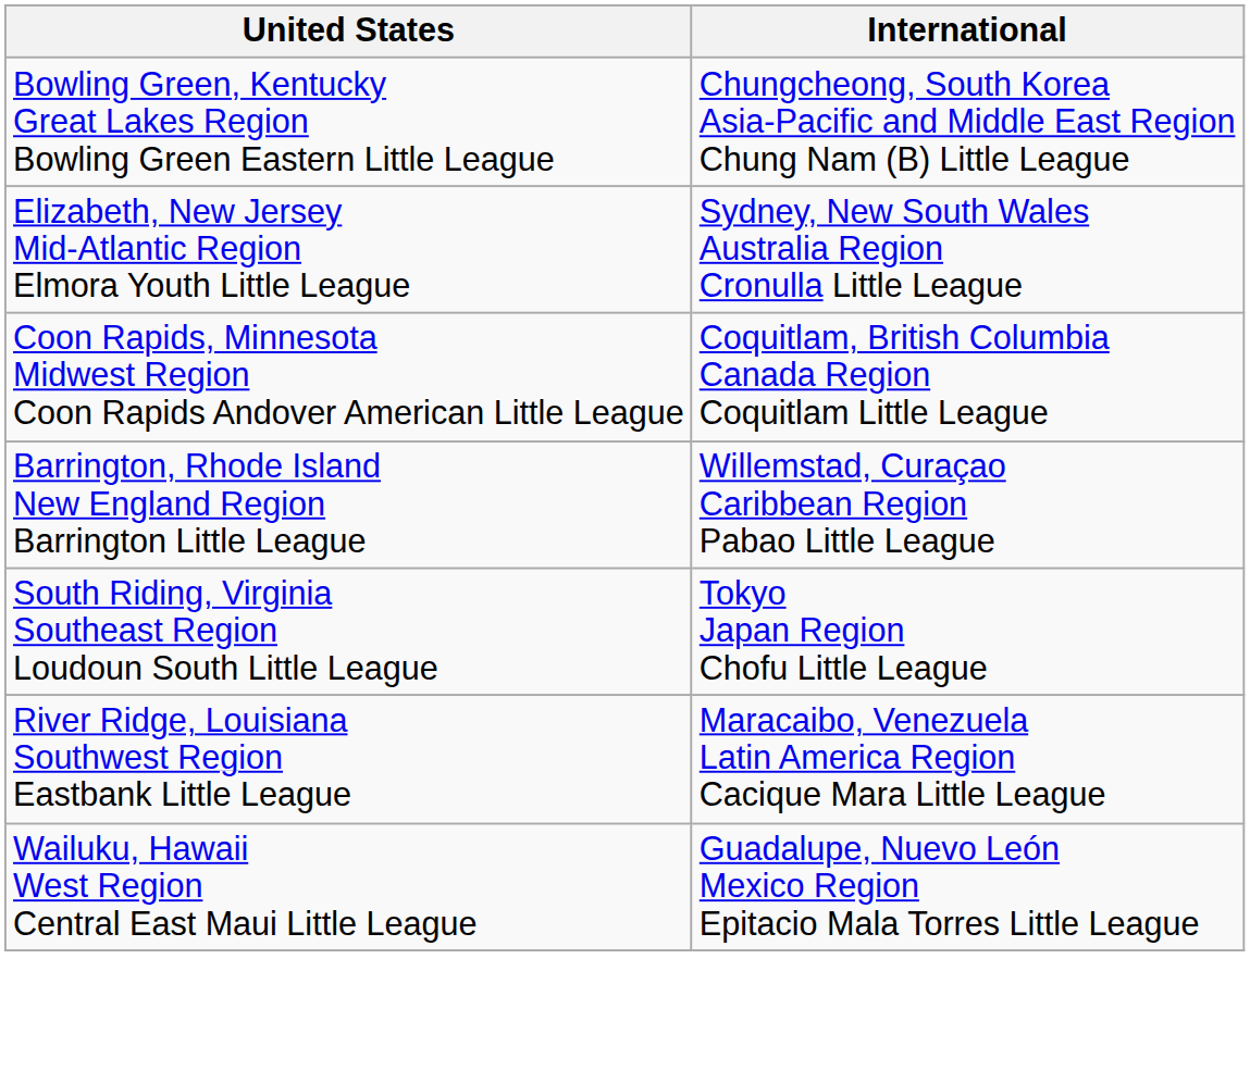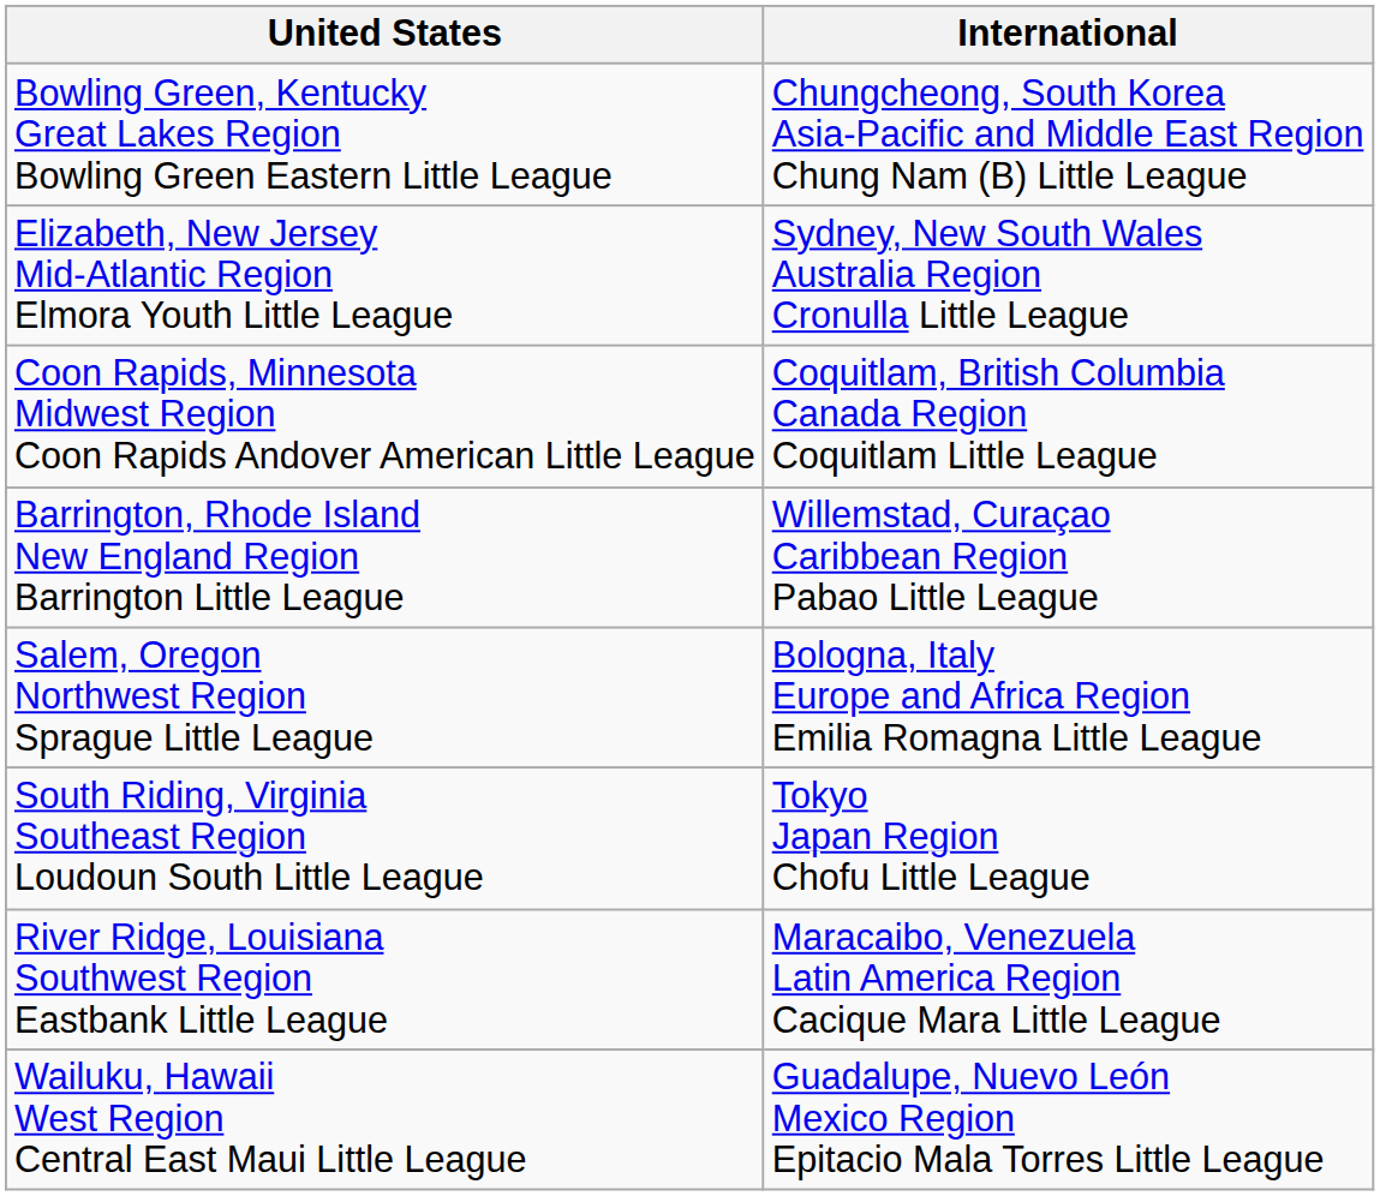 <table class="wikitable">
 <tr>
 <th>United States</th>
 <th>International</th>
 </tr>
 <tr>
 <td> <a href='#'>Bowling Green, Kentucky</a><br><a href='#'>Great Lakes Region</a><br> Bowling Green Eastern Little League</td>
 <td> <a href='#'>Chungcheong, South Korea</a><br><a href='#'>Asia-Pacific and Middle East Region</a><br>Chung Nam (B) Little League</td>
 </tr>
 <tr>
 <td> <a href='#'>Elizabeth, New Jersey</a><br> <a href='#'>Mid-Atlantic Region</a><br>Elmora Youth Little League</td>
 <td> <a href='#'>Sydney, New South Wales</a><br> <a href='#'>Australia Region</a> <br> <a href='#'>Cronulla</a> Little League</td>
 </tr>
 <tr>
 <td> <a href='#'>Coon Rapids, Minnesota</a><br><a href='#'>Midwest Region</a><br>Coon Rapids Andover American Little League</td>
 <td> <a href='#'>Coquitlam, British Columbia</a><br> <a href='#'>Canada Region</a><br>Coquitlam Little League</td>
 </tr>
 <tr>
 <td> <a href='#'>Barrington, Rhode Island</a><br><a href='#'>New England Region</a><br>Barrington Little League</td>
 <td> <a href='#'>Willemstad, Curaçao</a><br><a href='#'>Caribbean Region</a><br>Pabao Little League</td>
 </tr>
 <tr>
+<td> <a href='#'>Salem, Oregon</a><br><a href='#'>Northwest Region</a><br> Sprague Little League</td>
+<td> <a href='#'>Bologna, Italy</a><br><a href='#'>Europe and Africa Region</a><br>Emilia Romagna Little League</td>
+</tr>
+<tr>
 <td> <a href='#'>South Riding, Virginia</a><br><a href='#'>Southeast Region</a><br> Loudoun South Little League</td>
 <td> <a href='#'>Tokyo</a><br> <a href='#'>Japan Region</a><br>Chofu Little League</td>
 </tr>
 <tr>
 <td> <a href='#'>River Ridge, Louisiana</a><br><a href='#'>Southwest Region</a><br>Eastbank Little League</td>
 <td> <a href='#'>Maracaibo, Venezuela</a><br><a href='#'>Latin America Region</a><br>Cacique Mara Little League</td>
 </tr>
 <tr>
 <td> <a href='#'>Wailuku, Hawaii</a><br><a href='#'>West Region</a><br> Central East Maui Little League</td>
 <td> <a href='#'>Guadalupe, Nuevo León</a><br> <a href='#'>Mexico Region</a><br>Epitacio Mala Torres Little League</td>
 </tr>
 </table>
